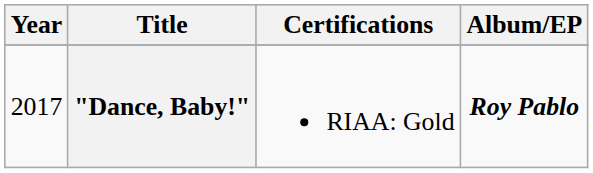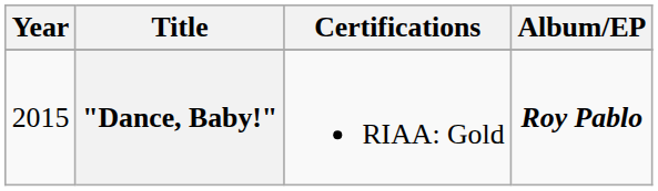 <table class="wikitable plainrowheaders" style="text-align:center;">
 <tr>
 <th rowspan="1" scope="col">Year</th>
 <th rowspan="1" scope="col">Title</th>
 <th rowspan="1">Certifications</th>
 <th rowspan="1" scope="col">Album/EP</th>
 </tr>
 <tr>
 </tr>
 <tr>
-<td>2017</td>
+<td>2015</td>
 <th scope="row">"Dance, Baby!"</th>
 <td><br><ul><li>RIAA: Gold</li></ul></td>
 <td><strong><em>Roy Pablo</em></strong></td>
 </tr>
 </table>
